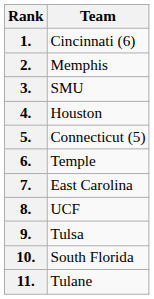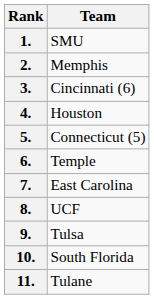 <table class="wikitable">
 <tr>
 <th>Rank</th>
 <th>Team</th>
 </tr>
 <tr>
 <th>1.</th>
-<td>Cincinnati (6)</td>
+<td>SMU</td>
 </tr>
 <tr>
 <th>2.</th>
 <td>Memphis</td>
 </tr>
 <tr>
 <th>3.</th>
-<td>SMU</td>
+<td>Cincinnati (6)</td>
 </tr>
 <tr>
 <th>4.</th>
 <td>Houston</td>
 </tr>
 <tr>
 <th>5.</th>
 <td>Connecticut (5)</td>
 </tr>
 <tr>
 <th>6.</th>
 <td>Temple</td>
 </tr>
 <tr>
 <th>7.</th>
 <td>East Carolina</td>
 </tr>
 <tr>
 <th>8.</th>
 <td>UCF</td>
 </tr>
 <tr>
 <th>9.</th>
 <td>Tulsa</td>
 </tr>
 <tr>
 <th>10.</th>
 <td>South Florida</td>
 </tr>
 <tr>
 <th>11.</th>
 <td>Tulane</td>
 </tr>
 </table>
